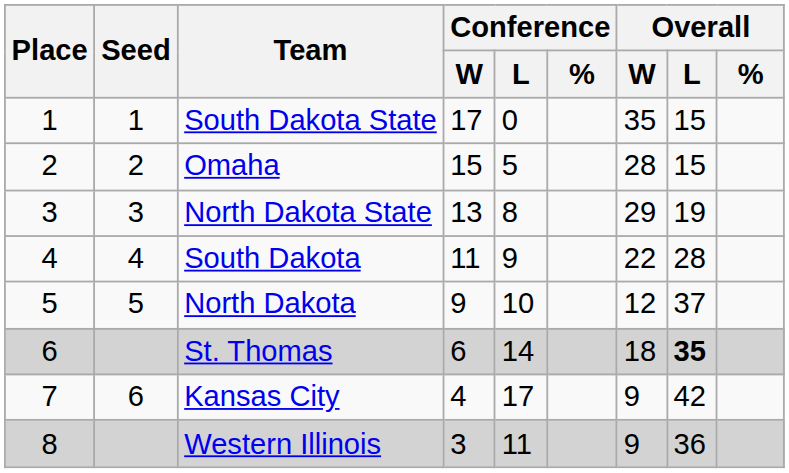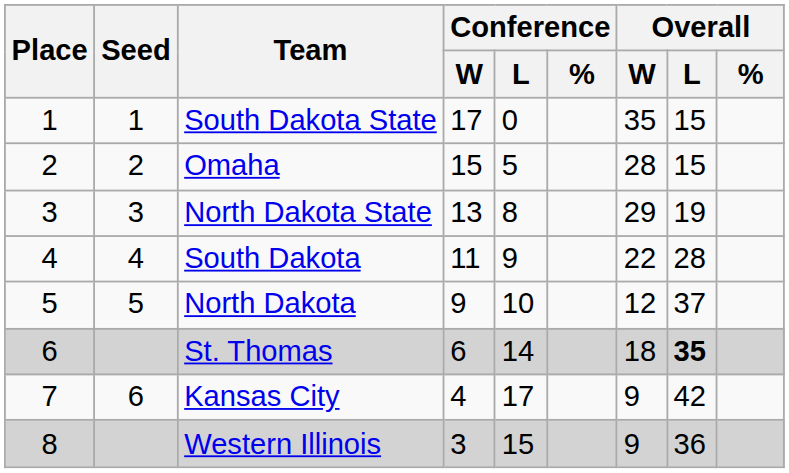 <table class="wikitable">
 <tr>
 <th rowspan ="2">Place</th>
 <th rowspan ="2">Seed</th>
 <th rowspan ="2">Team</th>
 <th colspan = "3">Conference</th>
 <th colspan = "3">Overall</th>
 </tr>
 <tr>
 <th scope="col" style="width: 20px;">W</th>
 <th scope="col" style="width: 20px;">L</th>
 <th scope="col" style="width: 30px;">%</th>
 <th scope="col" style="width: 20px;">W</th>
 <th scope="col" style="width: 20px;">L</th>
 <th scope="col" style="width: 30px;">%</th>
 </tr>
 <tr>
 <td style="text-align:center;">1</td>
 <td style="text-align:center;">1</td>
 <td><a href='#'>South Dakota State</a></td>
 <td>17</td>
 <td>0</td>
 <td></td>
 <td>35</td>
 <td>15</td>
 <td></td>
 </tr>
 <tr>
 <td style="text-align:center;">2</td>
 <td style="text-align:center;">2</td>
 <td><a href='#'>Omaha</a></td>
 <td>15</td>
 <td>5</td>
 <td></td>
 <td>28</td>
 <td>15</td>
 <td></td>
 </tr>
 <tr>
 <td style="text-align:center;">3</td>
 <td style="text-align:center;">3</td>
 <td><a href='#'>North Dakota State</a></td>
 <td>13</td>
 <td>8</td>
 <td></td>
 <td>29</td>
 <td>19</td>
 <td></td>
 </tr>
 <tr>
 <td style="text-align:center;">4</td>
 <td style="text-align:center;">4</td>
 <td><a href='#'>South Dakota</a></td>
 <td>11</td>
 <td>9</td>
 <td></td>
 <td>22</td>
 <td>28</td>
 <td></td>
 </tr>
 <tr>
 <td style="text-align:center;">5</td>
 <td style="text-align:center;">5</td>
 <td><a href='#'>North Dakota</a></td>
 <td>9</td>
 <td>10</td>
 <td></td>
 <td>12</td>
 <td>37</td>
 <td></td>
 </tr>
 <tr bgcolor=#d3d3d3>
 <td style="text-align:center;">6</td>
 <td style="text-align:center;"></td>
 <td><a href='#'>St. Thomas</a></td>
 <td>6</td>
 <td>14</td>
 <td></td>
 <td>18</td>
 <td><strong>35</strong></td>
 <td></td>
 </tr>
 <tr>
 <td style="text-align:center;">7</td>
 <td style="text-align:center;">6</td>
 <td><a href='#'>Kansas City</a></td>
 <td>4</td>
 <td>17</td>
 <td></td>
 <td>9</td>
 <td>42</td>
 <td></td>
 </tr>
 <tr bgcolor=#d3d3d3>
 <td style="text-align:center;">8</td>
 <td style="text-align:center;"></td>
 <td><a href='#'>Western Illinois</a></td>
 <td>3</td>
-<td>11</td>
+<td>15</td>
 <td></td>
 <td>9</td>
 <td>36</td>
 <td></td>
 </tr>
 </table>
